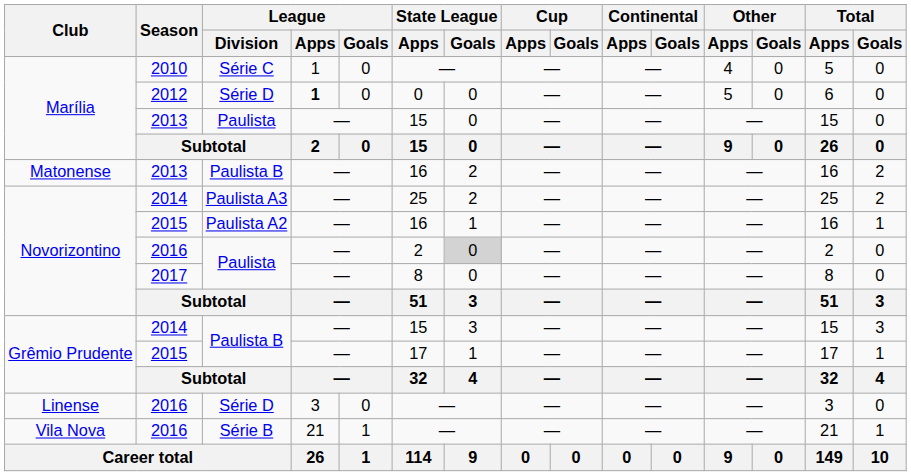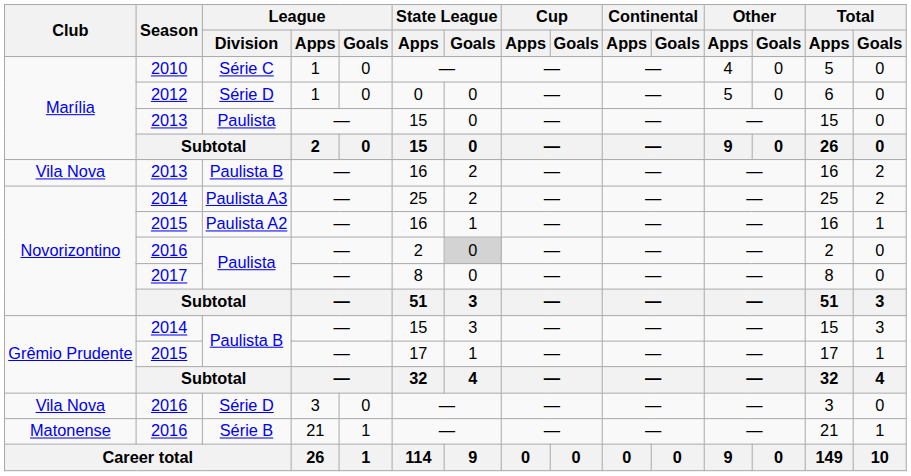 <table class="wikitable" style="text-align: center;">
 <tr>
 <th rowspan="2">Club</th>
 <th rowspan="2">Season</th>
 <th colspan="3">League</th>
 <th colspan="2">State League</th>
 <th colspan="2">Cup</th>
 <th colspan="2">Continental</th>
 <th colspan="2">Other</th>
 <th colspan="2">Total</th>
 </tr>
 <tr>
 <th>Division</th>
 <th>Apps</th>
 <th>Goals</th>
 <th>Apps</th>
 <th>Goals</th>
 <th>Apps</th>
 <th>Goals</th>
 <th>Apps</th>
 <th>Goals</th>
 <th>Apps</th>
 <th>Goals</th>
 <th>Apps</th>
 <th>Goals</th>
 </tr>
 <tr>
 <td rowspan=4 align="center"><a href='#'>Marília</a></td>
 <td><a href='#'>2010</a></td>
 <td><a href='#'>Série C</a></td>
 <td>1</td>
 <td>0</td>
 <td colspan="2">—</td>
 <td colspan="2">—</td>
 <td colspan="2">—</td>
 <td>4</td>
 <td>0</td>
 <td>5</td>
 <td>0</td>
 </tr>
 <tr>
 <td><a href='#'>2012</a></td>
 <td><a href='#'>Série D</a></td>
-<td><strong>1</strong></td>
+<td>1</td>
 <td>0</td>
 <td>0</td>
 <td>0</td>
 <td colspan="2">—</td>
 <td colspan="2">—</td>
 <td>5</td>
 <td>0</td>
 <td>6</td>
 <td>0</td>
 </tr>
 <tr>
 <td><a href='#'>2013</a></td>
 <td><a href='#'>Paulista</a></td>
 <td colspan="2">—</td>
 <td>15</td>
 <td>0</td>
 <td colspan="2">—</td>
 <td colspan="2">—</td>
 <td colspan="2">—</td>
 <td>15</td>
 <td>0</td>
 </tr>
 <tr>
 <th colspan="2">Subtotal</th>
 <th>2</th>
 <th>0</th>
 <th>15</th>
 <th>0</th>
 <th colspan="2">—</th>
 <th colspan="2">—</th>
 <th>9</th>
 <th>0</th>
 <th>26</th>
 <th>0</th>
 </tr>
 <tr>
-<td align="center"><a href='#'>Matonense</a></td>
+<td align="center"><a href='#'>Vila Nova</a></td>
 <td><a href='#'>2013</a></td>
 <td><a href='#'>Paulista B</a></td>
 <td colspan="2">—</td>
 <td>16</td>
 <td>2</td>
 <td colspan="2">—</td>
 <td colspan="2">—</td>
 <td colspan="2">—</td>
 <td>16</td>
 <td>2</td>
 </tr>
 <tr>
 <td rowspan=5 align="center"><a href='#'>Novorizontino</a></td>
 <td><a href='#'>2014</a></td>
 <td><a href='#'>Paulista A3</a></td>
 <td colspan="2">—</td>
 <td>25</td>
 <td>2</td>
 <td colspan="2">—</td>
 <td colspan="2">—</td>
 <td colspan="2">—</td>
 <td>25</td>
 <td>2</td>
 </tr>
 <tr>
 <td><a href='#'>2015</a></td>
 <td><a href='#'>Paulista A2</a></td>
 <td colspan="2">—</td>
 <td>16</td>
 <td>1</td>
 <td colspan="2">—</td>
 <td colspan="2">—</td>
 <td colspan="2">—</td>
 <td>16</td>
 <td>1</td>
 </tr>
 <tr>
 <td><a href='#'>2016</a></td>
 <td rowspan=2><a href='#'>Paulista</a></td>
 <td colspan="2">—</td>
 <td>2</td>
 <td style="background: lightgrey;">0</td>
 <td colspan="2">—</td>
 <td colspan="2">—</td>
 <td colspan="2">—</td>
 <td>2</td>
 <td>0</td>
 </tr>
 <tr>
 <td><a href='#'>2017</a></td>
 <td colspan="2">—</td>
 <td>8</td>
 <td>0</td>
 <td colspan="2">—</td>
 <td colspan="2">—</td>
 <td colspan="2">—</td>
 <td>8</td>
 <td>0</td>
 </tr>
 <tr>
 <th colspan="2">Subtotal</th>
 <th colspan="2">—</th>
 <th>51</th>
 <th>3</th>
 <th colspan="2">—</th>
 <th colspan="2">—</th>
 <th colspan="2">—</th>
 <th>51</th>
 <th>3</th>
 </tr>
 <tr>
 <td rowspan=3 align="center"><a href='#'>Grêmio Prudente</a></td>
 <td><a href='#'>2014</a></td>
 <td rowspan=2><a href='#'>Paulista B</a></td>
 <td colspan="2">—</td>
 <td>15</td>
 <td>3</td>
 <td colspan="2">—</td>
 <td colspan="2">—</td>
 <td colspan="2">—</td>
 <td>15</td>
 <td>3</td>
 </tr>
 <tr>
 <td><a href='#'>2015</a></td>
 <td colspan="2">—</td>
 <td>17</td>
 <td>1</td>
 <td colspan="2">—</td>
 <td colspan="2">—</td>
 <td colspan="2">—</td>
 <td>17</td>
 <td>1</td>
 </tr>
 <tr>
 <th colspan="2">Subtotal</th>
 <th colspan="2">—</th>
 <th>32</th>
 <th>4</th>
 <th colspan="2">—</th>
 <th colspan="2">—</th>
 <th colspan="2">—</th>
 <th>32</th>
 <th>4</th>
 </tr>
 <tr>
-<td align="center"><a href='#'>Linense</a></td>
+<td align="center"><a href='#'>Vila Nova</a></td>
 <td><a href='#'>2016</a></td>
 <td><a href='#'>Série D</a></td>
 <td>3</td>
 <td>0</td>
 <td colspan="2">—</td>
 <td colspan="2">—</td>
 <td colspan="2">—</td>
 <td colspan="2">—</td>
 <td>3</td>
 <td>0</td>
 </tr>
 <tr>
-<td align="center"><a href='#'>Vila Nova</a></td>
+<td align="center"><a href='#'>Matonense</a></td>
 <td><a href='#'>2016</a></td>
 <td><a href='#'>Série B</a></td>
 <td>21</td>
 <td>1</td>
 <td colspan="2">—</td>
 <td colspan="2">—</td>
 <td colspan="2">—</td>
 <td colspan="2">—</td>
 <td>21</td>
 <td>1</td>
 </tr>
 <tr>
 <th colspan="3"><strong>Career total</strong></th>
 <th>26</th>
 <th>1</th>
 <th>114</th>
 <th>9</th>
 <th>0</th>
 <th>0</th>
 <th>0</th>
 <th>0</th>
 <th>9</th>
 <th>0</th>
 <th>149</th>
 <th>10</th>
 </tr>
 </table>
